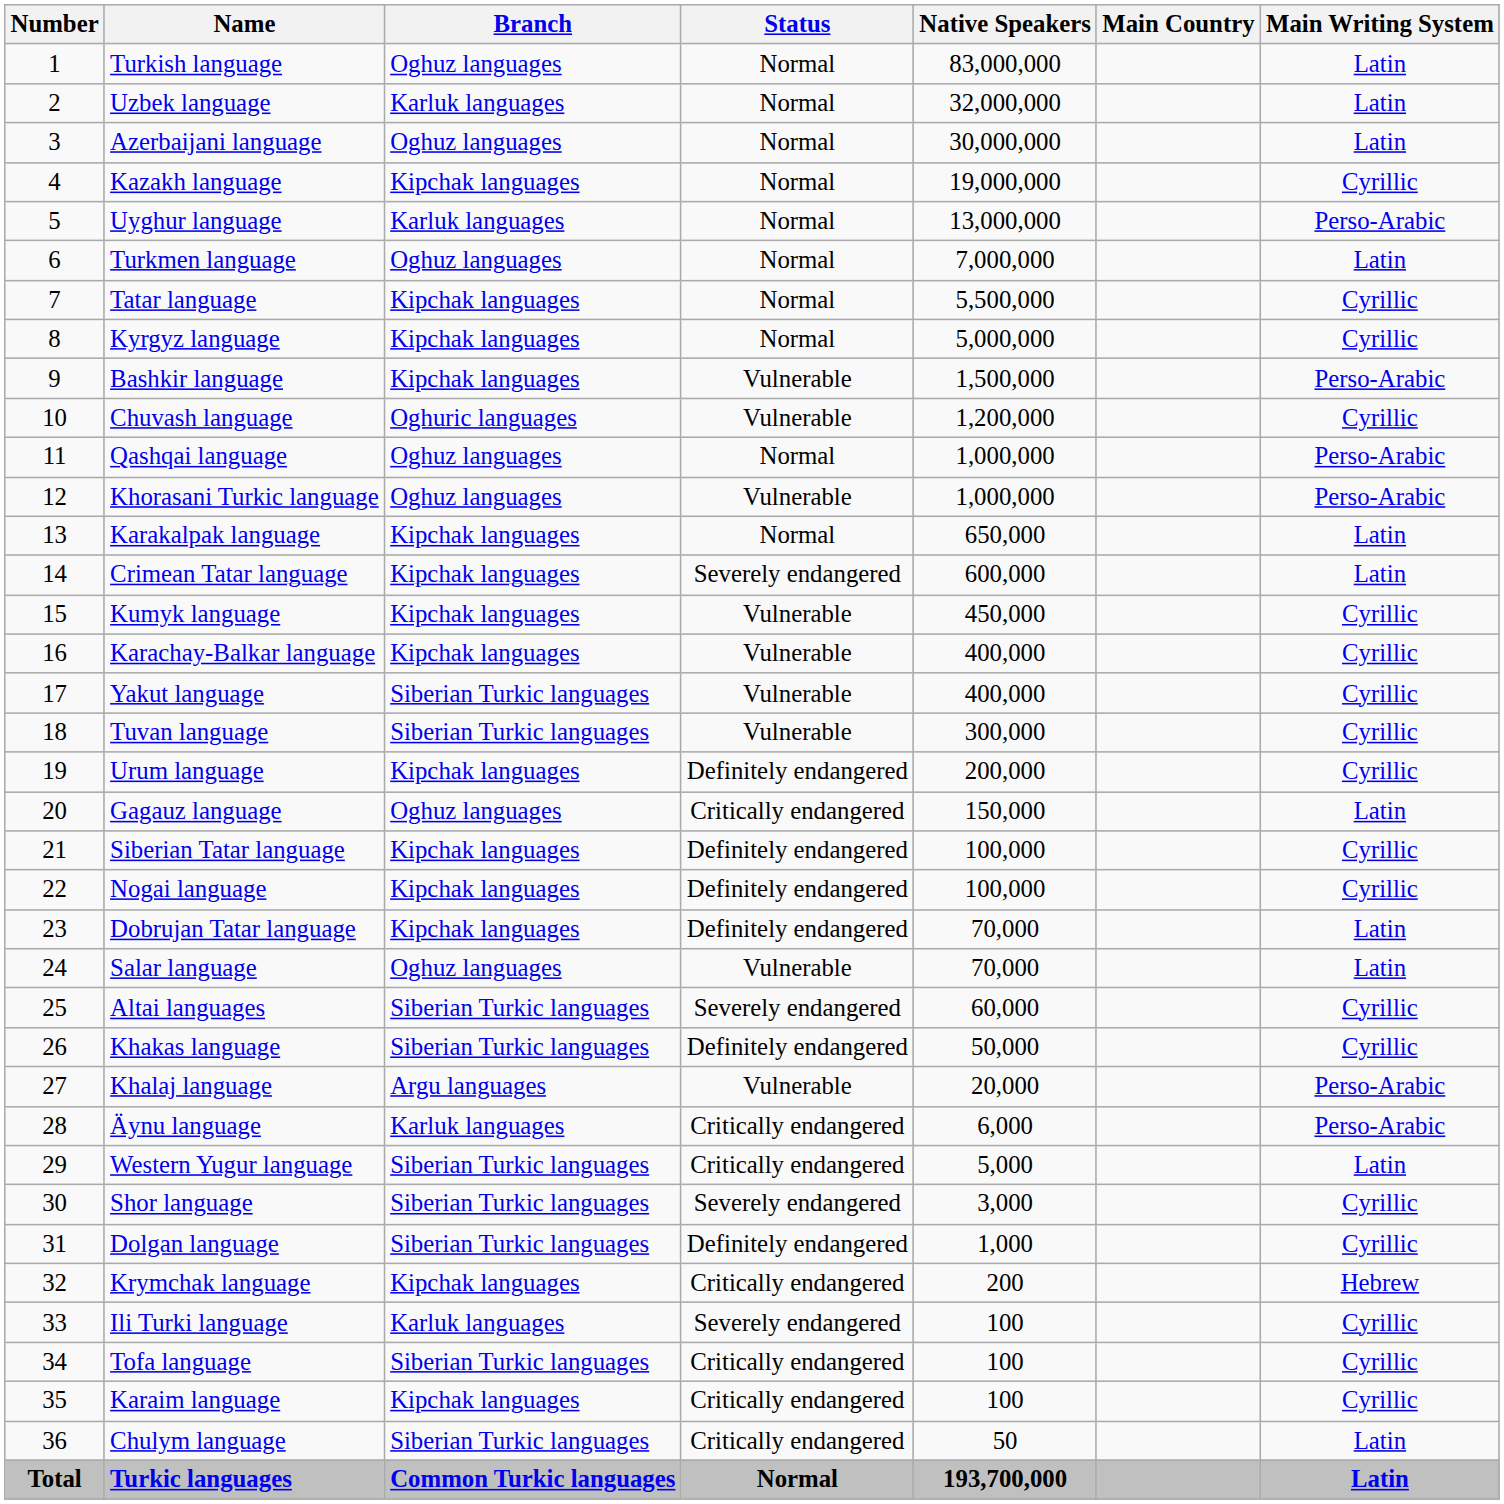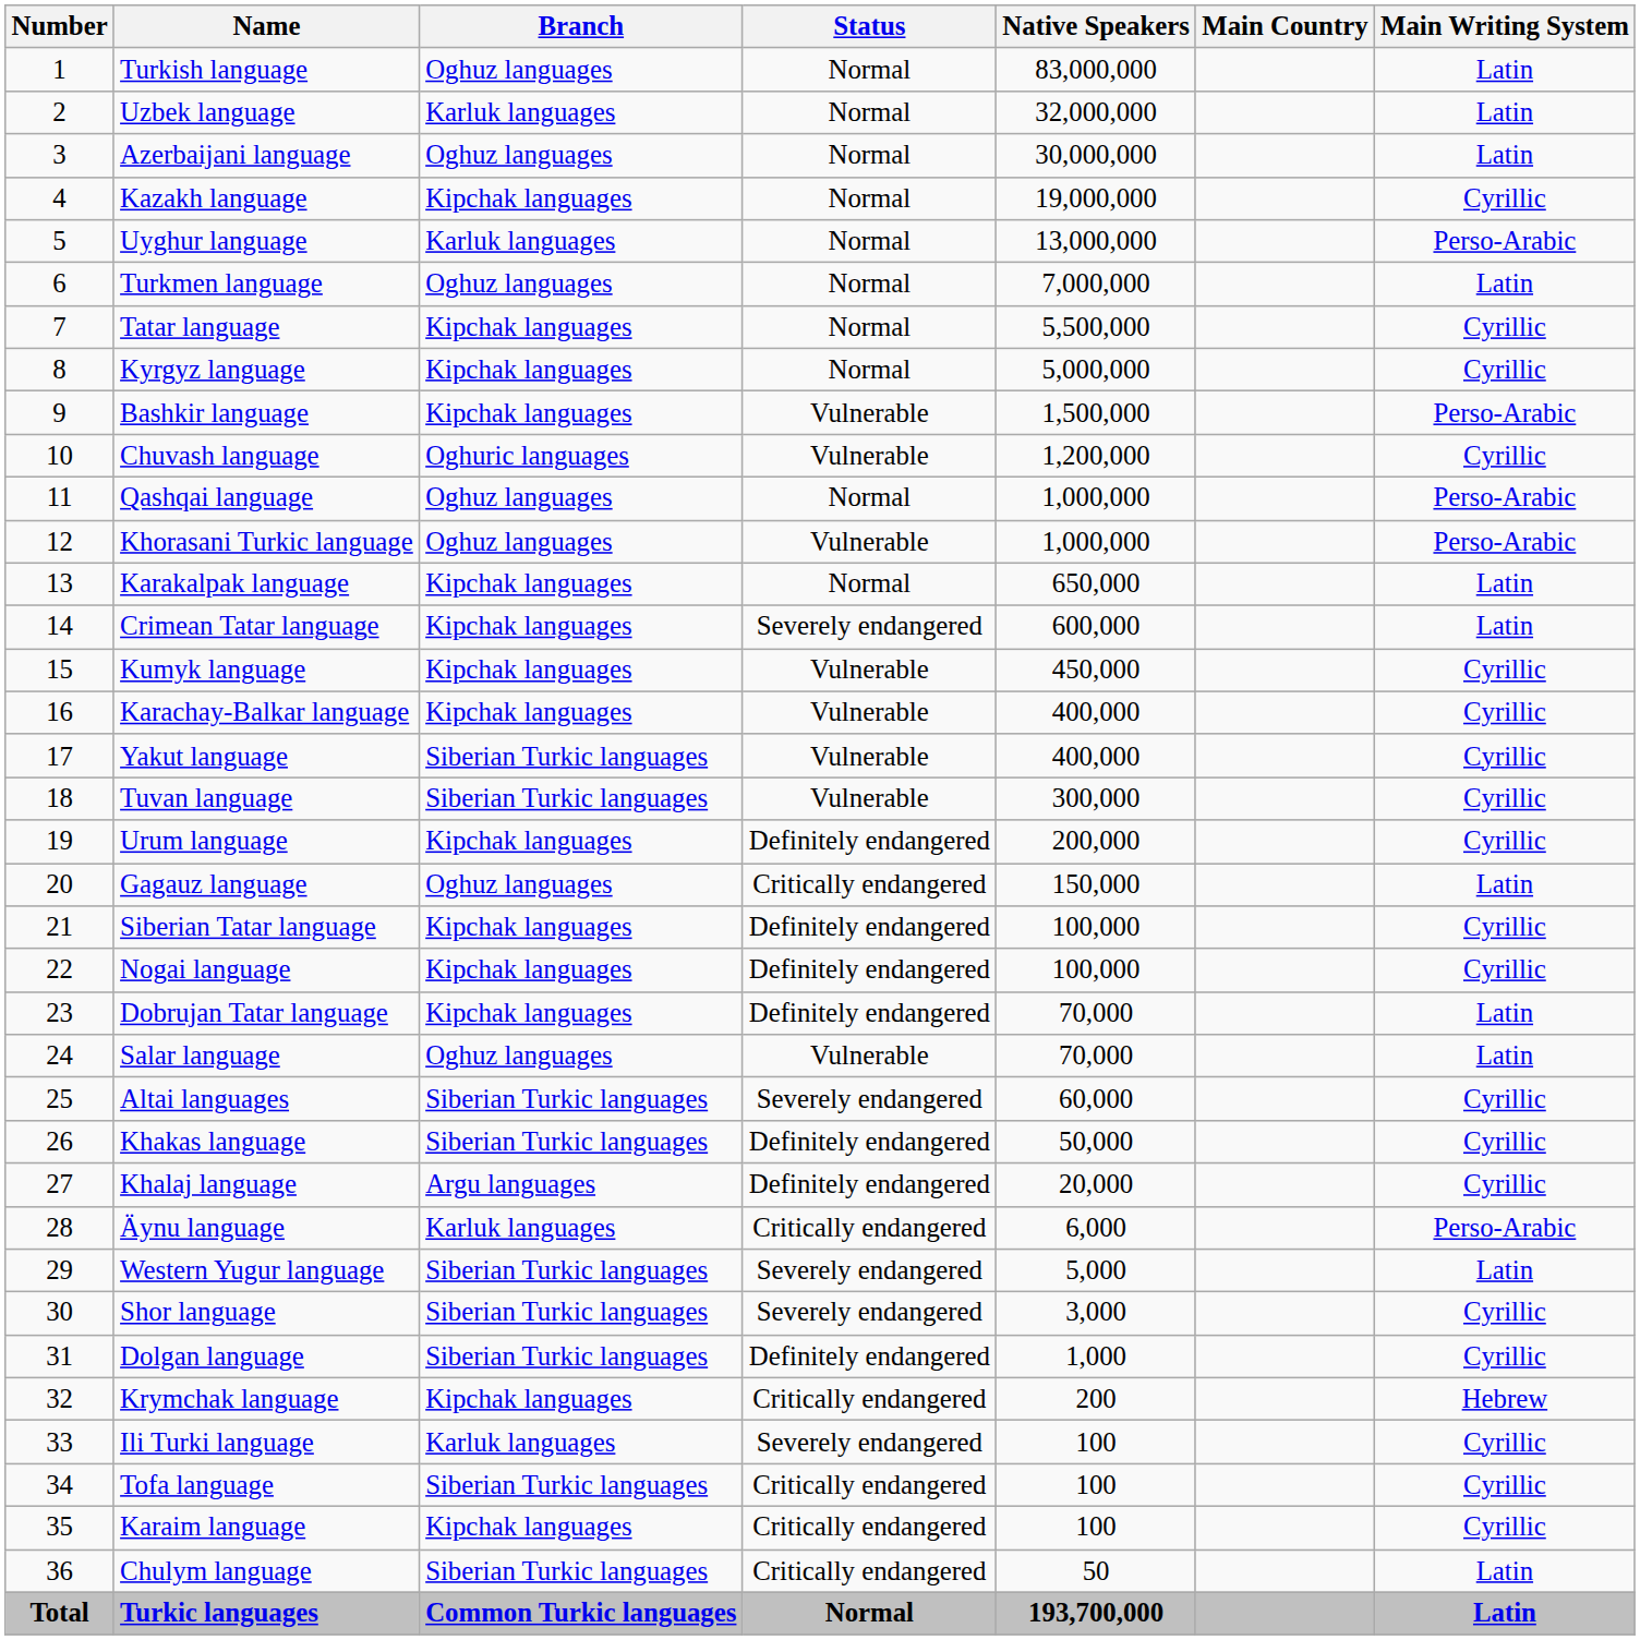 <table class="wikitable sortable">
 <tr>
 <th>Number</th>
 <th>Name</th>
 <th><a href='#'>Branch</a></th>
 <th><a href='#'>Status</a></th>
 <th>Native Speakers</th>
 <th>Main Country</th>
 <th>Main Writing System</th>
 </tr>
 <tr>
 <td align=center>1</td>
 <td><a href='#'>Turkish language</a></td>
 <td><a href='#'>Oghuz languages</a></td>
 <td align=center>Normal</td>
 <td align=center>83,000,000</td>
 <td></td>
 <td align=center><a href='#'>Latin</a></td>
 </tr>
 <tr>
 <td align="center">2</td>
 <td><a href='#'>Uzbek language</a></td>
 <td><a href='#'>Karluk languages</a></td>
 <td align="center">Normal</td>
 <td align="center">32,000,000</td>
 <td></td>
 <td align="center"><a href='#'>Latin</a></td>
 </tr>
 <tr>
 <td align="center">3</td>
 <td><a href='#'>Azerbaijani language</a></td>
 <td><a href='#'>Oghuz languages</a></td>
 <td align="center">Normal</td>
 <td align="center">30,000,000</td>
 <td></td>
 <td align="center"><a href='#'>Latin</a></td>
 </tr>
 <tr>
 <td align=center>4</td>
 <td><a href='#'>Kazakh language</a></td>
 <td><a href='#'>Kipchak languages</a></td>
 <td align=center>Normal</td>
 <td align=center>19,000,000</td>
 <td></td>
 <td align=center><a href='#'>Cyrillic</a></td>
 </tr>
 <tr>
 <td align=center>5</td>
 <td><a href='#'>Uyghur language</a></td>
 <td><a href='#'>Karluk languages</a></td>
 <td align=center>Normal</td>
 <td align=center>13,000,000</td>
 <td></td>
 <td align=center><a href='#'>Perso-Arabic</a></td>
 </tr>
 <tr>
 <td align=center>6</td>
 <td><a href='#'>Turkmen language</a></td>
 <td><a href='#'>Oghuz languages</a></td>
 <td align=center>Normal</td>
 <td align=center>7,000,000</td>
 <td></td>
 <td align=center><a href='#'>Latin</a></td>
 </tr>
 <tr>
 <td align=center>7</td>
 <td><a href='#'>Tatar language</a></td>
 <td><a href='#'>Kipchak languages</a></td>
 <td align=center>Normal</td>
 <td align=center>5,500,000</td>
 <td></td>
 <td align=center><a href='#'>Cyrillic</a></td>
 </tr>
 <tr>
 <td align=center>8</td>
 <td><a href='#'>Kyrgyz language</a></td>
 <td><a href='#'>Kipchak languages</a></td>
 <td align=center>Normal</td>
 <td align=center>5,000,000</td>
 <td></td>
 <td align=center><a href='#'>Cyrillic</a></td>
 </tr>
 <tr>
 <td align=center>9</td>
 <td><a href='#'>Bashkir language</a></td>
 <td><a href='#'>Kipchak languages</a></td>
 <td align=center>Vulnerable</td>
 <td align=center>1,500,000</td>
 <td></td>
 <td align=center><a href='#'>Perso-Arabic</a></td>
 </tr>
 <tr>
 <td align=center>10</td>
 <td><a href='#'>Chuvash language</a></td>
 <td><a href='#'>Oghuric languages</a></td>
 <td align=center>Vulnerable</td>
 <td align=center>1,200,000</td>
 <td></td>
 <td align=center><a href='#'>Cyrillic</a></td>
 </tr>
 <tr>
 <td align=center>11</td>
 <td><a href='#'>Qashqai language</a></td>
 <td><a href='#'>Oghuz languages</a></td>
 <td align=center>Normal</td>
 <td align=center>1,000,000</td>
 <td></td>
 <td align=center><a href='#'>Perso-Arabic</a></td>
 </tr>
 <tr>
 <td align=center>12</td>
 <td><a href='#'>Khorasani Turkic language</a></td>
 <td><a href='#'>Oghuz languages</a></td>
 <td align=center>Vulnerable</td>
 <td align=center>1,000,000</td>
 <td></td>
 <td align=center><a href='#'>Perso-Arabic</a></td>
 </tr>
 <tr>
 <td align=center>13</td>
 <td><a href='#'>Karakalpak language</a></td>
 <td><a href='#'>Kipchak languages</a></td>
 <td align=center>Normal</td>
 <td align=center>650,000</td>
 <td></td>
 <td align=center><a href='#'>Latin</a></td>
 </tr>
 <tr>
 <td align=center>14</td>
 <td><a href='#'>Crimean Tatar language</a></td>
 <td><a href='#'>Kipchak languages</a></td>
 <td align=center>Severely endangered</td>
 <td align=center>600,000</td>
 <td></td>
 <td align=center><a href='#'>Latin</a></td>
 </tr>
 <tr>
 <td align=center>15</td>
 <td><a href='#'>Kumyk language</a></td>
 <td><a href='#'>Kipchak languages</a></td>
 <td align=center>Vulnerable</td>
 <td align=center>450,000</td>
 <td></td>
 <td align=center><a href='#'>Cyrillic</a></td>
 </tr>
 <tr>
 <td align=center>16</td>
 <td><a href='#'>Karachay-Balkar language</a></td>
 <td><a href='#'>Kipchak languages</a></td>
 <td align=center>Vulnerable</td>
 <td align=center>400,000</td>
 <td></td>
 <td align=center><a href='#'>Cyrillic</a></td>
 </tr>
 <tr>
 <td align=center>17</td>
 <td><a href='#'>Yakut language</a></td>
 <td><a href='#'>Siberian Turkic languages</a></td>
 <td align=center>Vulnerable</td>
 <td align=center>400,000</td>
 <td></td>
 <td align=center><a href='#'>Cyrillic</a></td>
 </tr>
 <tr>
 <td align=center>18</td>
 <td><a href='#'>Tuvan language</a></td>
 <td><a href='#'>Siberian Turkic languages</a></td>
 <td align=center>Vulnerable</td>
 <td align=center>300,000</td>
 <td></td>
 <td align=center><a href='#'>Cyrillic</a></td>
 </tr>
 <tr>
 <td align=center>19</td>
 <td><a href='#'>Urum language</a></td>
 <td><a href='#'>Kipchak languages</a></td>
 <td align=center>Definitely endangered</td>
 <td align=center>200,000</td>
 <td></td>
 <td align=center><a href='#'>Cyrillic</a></td>
 </tr>
 <tr>
 <td align=center>20</td>
 <td><a href='#'>Gagauz language</a></td>
 <td><a href='#'>Oghuz languages</a></td>
 <td align=center>Critically endangered</td>
 <td align=center>150,000</td>
 <td></td>
 <td align=center><a href='#'>Latin</a></td>
 </tr>
 <tr>
 <td align=center>21</td>
 <td><a href='#'>Siberian Tatar language</a></td>
 <td><a href='#'>Kipchak languages</a></td>
 <td align=center>Definitely endangered</td>
 <td align=center>100,000</td>
 <td></td>
 <td align=center><a href='#'>Cyrillic</a></td>
 </tr>
 <tr>
 <td align=center>22</td>
 <td><a href='#'>Nogai language</a></td>
 <td><a href='#'>Kipchak languages</a></td>
 <td align=center>Definitely endangered</td>
 <td align=center>100,000</td>
 <td></td>
 <td align=center><a href='#'>Cyrillic</a></td>
 </tr>
 <tr>
 <td align=center>23</td>
 <td><a href='#'>Dobrujan Tatar language</a></td>
 <td><a href='#'>Kipchak languages</a></td>
 <td align=center>Definitely endangered</td>
 <td align=center>70,000</td>
 <td></td>
 <td align=center><a href='#'>Latin</a></td>
 </tr>
 <tr>
 <td align=center>24</td>
 <td><a href='#'>Salar language</a></td>
 <td><a href='#'>Oghuz languages</a></td>
 <td align=center>Vulnerable</td>
 <td align=center>70,000</td>
 <td></td>
 <td align=center><a href='#'>Latin</a></td>
 </tr>
 <tr>
 <td align=center>25</td>
 <td><a href='#'>Altai languages</a></td>
 <td><a href='#'>Siberian Turkic languages</a></td>
 <td align=center>Severely endangered</td>
 <td align=center>60,000</td>
 <td></td>
 <td align=center><a href='#'>Cyrillic</a></td>
 </tr>
 <tr>
 <td align=center>26</td>
 <td><a href='#'>Khakas language</a></td>
 <td><a href='#'>Siberian Turkic languages</a></td>
 <td align=center>Definitely endangered</td>
 <td align=center>50,000</td>
 <td></td>
 <td align=center><a href='#'>Cyrillic</a></td>
 </tr>
 <tr>
 <td align=center>27</td>
 <td><a href='#'>Khalaj language</a></td>
 <td><a href='#'>Argu languages</a></td>
-<td align=center>Vulnerable</td>
+<td align=center>Definitely endangered</td>
 <td align=center>20,000</td>
 <td></td>
-<td align=center><a href='#'>Perso-Arabic</a></td>
+<td align=center><a href='#'>Cyrillic</a></td>
 </tr>
 <tr>
 <td align=center>28</td>
 <td><a href='#'>Äynu language</a></td>
 <td><a href='#'>Karluk languages</a></td>
 <td align=center>Critically endangered</td>
 <td align=center>6,000</td>
 <td></td>
 <td align=center><a href='#'>Perso-Arabic</a></td>
 </tr>
 <tr>
 <td align=center>29</td>
 <td><a href='#'>Western Yugur language</a></td>
 <td><a href='#'>Siberian Turkic languages</a></td>
-<td align=center>Critically endangered</td>
+<td align=center>Severely endangered</td>
 <td align=center>5,000</td>
 <td></td>
 <td align=center><a href='#'>Latin</a></td>
 </tr>
 <tr>
 <td align=center>30</td>
 <td><a href='#'>Shor language</a></td>
 <td><a href='#'>Siberian Turkic languages</a></td>
 <td align=center>Severely endangered</td>
 <td align=center>3,000</td>
 <td></td>
 <td align=center><a href='#'>Cyrillic</a></td>
 </tr>
 <tr>
 <td align=center>31</td>
 <td><a href='#'>Dolgan language</a></td>
 <td><a href='#'>Siberian Turkic languages</a></td>
 <td align=center>Definitely endangered</td>
 <td align=center>1,000</td>
 <td></td>
 <td align=center><a href='#'>Cyrillic</a></td>
 </tr>
 <tr>
 <td align=center>32</td>
 <td><a href='#'>Krymchak language</a></td>
 <td><a href='#'>Kipchak languages</a></td>
 <td align=center>Critically endangered</td>
 <td align=center>200</td>
 <td></td>
 <td align=center><a href='#'>Hebrew</a></td>
 </tr>
 <tr>
 <td align=center>33</td>
 <td><a href='#'>Ili Turki language</a></td>
 <td><a href='#'>Karluk languages</a></td>
 <td align=center>Severely endangered</td>
 <td align=center>100</td>
 <td></td>
 <td align=center><a href='#'>Cyrillic</a></td>
 </tr>
 <tr>
 <td align=center>34</td>
 <td><a href='#'>Tofa language</a></td>
 <td><a href='#'>Siberian Turkic languages</a></td>
 <td align=center>Critically endangered</td>
 <td align=center>100</td>
 <td></td>
 <td align=center><a href='#'>Cyrillic</a></td>
 </tr>
 <tr>
 <td align=center>35</td>
 <td><a href='#'>Karaim language</a></td>
 <td><a href='#'>Kipchak languages</a></td>
 <td align=center>Critically endangered</td>
 <td align=center>100</td>
 <td></td>
 <td align=center><a href='#'>Cyrillic</a></td>
 </tr>
 <tr>
 <td align=center>36</td>
 <td><a href='#'>Chulym language</a></td>
 <td><a href='#'>Siberian Turkic languages</a></td>
 <td align=center>Critically endangered</td>
 <td align=center>50</td>
 <td></td>
 <td align="center"><a href='#'>Latin</a></td>
 </tr>
 <tr style="background:silver;">
 <td align=center><strong>Total</strong></td>
 <td><strong><a href='#'>Turkic languages</a></strong></td>
 <td><strong><a href='#'>Common Turkic languages</a></strong></td>
 <td align=center><strong>Normal</strong></td>
 <td align=center><strong>193,700,000</strong></td>
 <td><strong></strong></td>
 <td align=center><strong><a href='#'>Latin</a></strong></td>
 </tr>
 </table>
